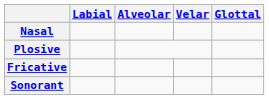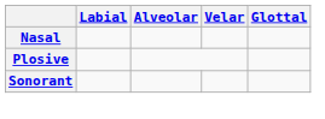 <table class="wikitable">
 <tr>
 <th></th>
 <th><a href='#'>Labial</a></th>
 <th><a href='#'>Alveolar</a></th>
 <th><a href='#'>Velar</a></th>
 <th><a href='#'>Glottal</a></th>
 </tr>
 <tr align=center>
 <th><a href='#'>Nasal</a></th>
 <td></td>
 <td></td>
 <td> </td>
 <td> </td>
 </tr>
 <tr align=center>
 <th><a href='#'>Plosive</a></th>
 <td></td>
 <td colspan=2></td>
 <td></td>
 </tr>
 <tr align=center>
-<th><a href='#'>Fricative</a></th>
-<td> </td>
-<td> </td>
-<td> </td>
-<td></td>
-</tr>
-<tr align=center>
 <th><a href='#'>Sonorant</a></th>
 <td></td>
 <td></td>
 <td> </td>
 <td> </td>
 </tr>
 </table>
